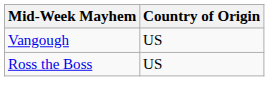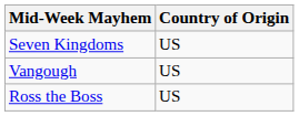 <table class="wikitable">
 <tr>
 <th>Mid-Week Mayhem</th>
 <th>Country of Origin</th>
+</tr>
+<tr>
+<td><a href='#'>Seven Kingdoms</a></td>
+<td>US</td>
 </tr>
 <tr>
 <td><a href='#'>Vangough</a></td>
 <td>US</td>
 </tr>
 <tr>
 <td><a href='#'>Ross the Boss</a></td>
 <td>US</td>
 </tr>
 </table>
